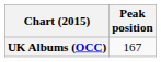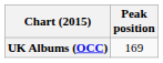 <table class="wikitable plainrowheaders" style="text-align:center">
 <tr>
 <th scope="col">Chart (2015)</th>
 <th scope="col">Peak<br>position</th>
 </tr>
 <tr>
 <th scope="row">UK Albums (<a href='#'>OCC</a>)</th>
-<td>167</td>
+<td>169</td>
 </tr>
 </table>
